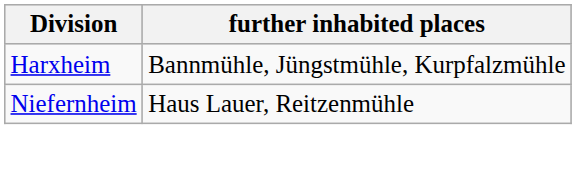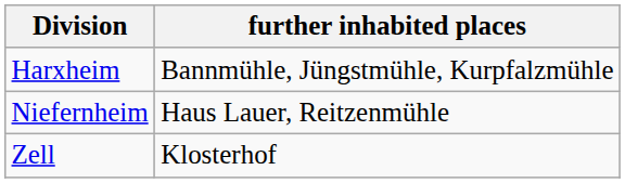 <table class="wikitable">
 <tr class="hintergrundfarbe5">
 <th>Division</th>
 <th>further inhabited places</th>
 </tr>
 <tr>
 <td><a href='#'>Harxheim</a></td>
 <td>Bannmühle, Jüngstmühle, Kurpfalzmühle</td>
 </tr>
 <tr>
 <td><a href='#'>Niefernheim</a></td>
 <td>Haus Lauer, Reitzenmühle</td>
 </tr>
+<tr>
+<td><a href='#'>Zell</a></td>
+<td>Klosterhof</td>
+</tr>
 </table>
